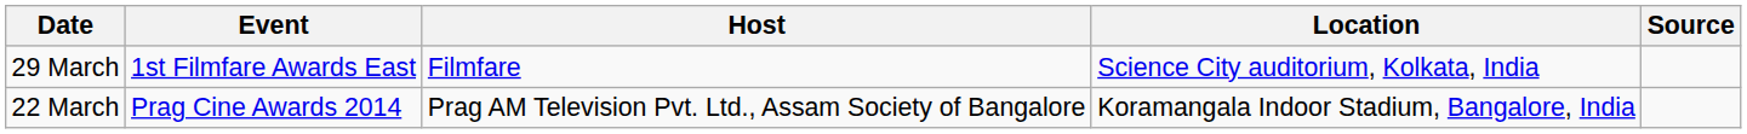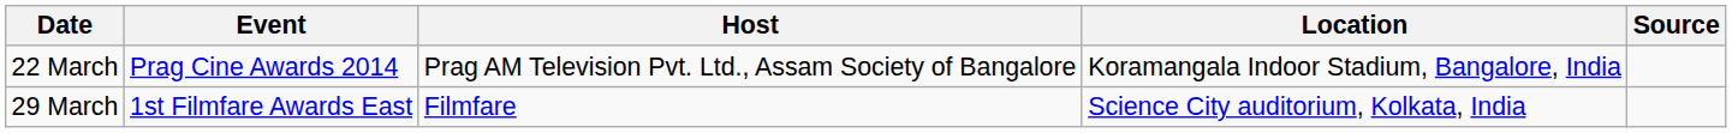 <table class="wikitable sortable">
 <tr>
 <th>Date</th>
 <th>Event</th>
 <th>Host</th>
 <th>Location</th>
 <th>Source</th>
 </tr>
 <tr>
+<td>22 March</td>
+<td><a href='#'>Prag Cine Awards 2014</a></td>
+<td>Prag AM Television Pvt. Ltd., Assam Society of Bangalore</td>
+<td>Koramangala Indoor Stadium, <a href='#'>Bangalore</a>, <a href='#'>India</a></td>
+<td align="center"></td>
+</tr>
+<tr>
 <td>29 March</td>
 <td><a href='#'>1st Filmfare Awards East</a></td>
 <td><a href='#'>Filmfare</a></td>
 <td><a href='#'>Science City auditorium</a>, <a href='#'>Kolkata</a>, <a href='#'>India</a></td>
 <td align="center"></td>
 </tr>
-<tr>
-<td>22 March</td>
-<td><a href='#'>Prag Cine Awards 2014</a></td>
-<td>Prag AM Television Pvt. Ltd., Assam Society of Bangalore</td>
-<td>Koramangala Indoor Stadium, <a href='#'>Bangalore</a>, <a href='#'>India</a></td>
-<td align="center"></td>
-</tr>
 </table>
